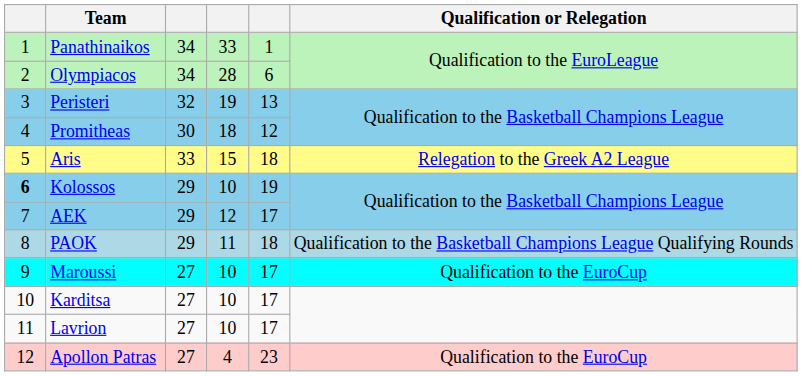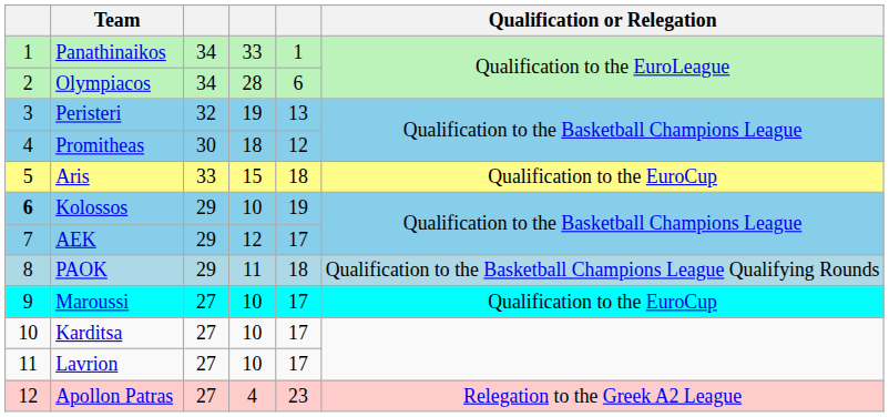 <table class="wikitable" style="text-align: center;">
 <tr>
 <th width=30></th>
 <th width=100>Team</th>
 <th width=30></th>
 <th width=30></th>
 <th width=30></th>
 <th>Qualification or Relegation</th>
 </tr>
 <tr bgcolor="#BBF3BB">
 <td>1</td>
 <td align=left><a href='#'>Panathinaikos</a></td>
 <td>34</td>
 <td>33</td>
 <td>1</td>
 <td rowspan=2>Qualification to the <a href='#'>EuroLeague</a></td>
 </tr>
 <tr bgcolor="#BBF3BB">
 <td>2</td>
 <td align=left><a href='#'>Olympiacos</a></td>
 <td>34</td>
 <td>28</td>
 <td>6</td>
 </tr>
 <tr |  bgcolor="87ceeb">
 <td>3</td>
 <td align="left"><a href='#'>Peristeri</a></td>
 <td>32</td>
 <td>19</td>
 <td>13</td>
 <td rowspan=2>Qualification to the <a href='#'>Basketball Champions League</a></td>
 </tr>
 <tr |  bgcolor="87ceeb">
 <td>4</td>
 <td align="left"><a href='#'>Promitheas</a></td>
 <td>30</td>
 <td>18</td>
 <td>12</td>
 </tr>
 <tr |  bgcolor="#FFFC88">
 <td>5</td>
 <td align=left><a href='#'>Aris</a></td>
 <td>33</td>
 <td>15</td>
 <td>18</td>
-<td rowspan="1"><a href='#'>Relegation</a> to the <a href='#'>Greek A2 League</a></td>
+<td rowspan=1>Qualification to the <a href='#'>EuroCup</a></td>
 </tr>
 <tr bgcolor="87ceeb">
 <td><strong>6</strong></td>
 <td align="left"><a href='#'>Kolossos</a></td>
 <td>29</td>
 <td>10</td>
 <td>19</td>
 <td rowspan=2>Qualification to the <a href='#'>Basketball Champions League</a></td>
 </tr>
 <tr |  bgcolor="87ceeb">
 <td>7</td>
 <td align="left"><a href='#'>AEK</a></td>
 <td>29</td>
 <td>12</td>
 <td>17</td>
 </tr>
 <tr bgcolor="#ADD8E6">
 <td>8</td>
 <td align="left"><a href='#'>PAOK</a></td>
 <td>29</td>
 <td>11</td>
 <td>18</td>
 <td rowspan=1>Qualification to the <a href='#'>Basketball Champions League</a> Qualifying Rounds</td>
 </tr>
 <tr bgcolor="#00FFFF">
 <td>9</td>
 <td align="left"><a href='#'>Maroussi</a></td>
 <td>27</td>
 <td>10</td>
 <td>17</td>
 <td rowspan=1>Qualification to the <a href='#'>EuroCup</a></td>
 </tr>
 <tr>
 <td>10</td>
 <td align="left"><a href='#'>Karditsa</a></td>
 <td>27</td>
 <td>10</td>
 <td>17</td>
 </tr>
 <tr>
 <td>11</td>
 <td align="left"><a href='#'>Lavrion</a></td>
 <td>27</td>
 <td>10</td>
 <td>17</td>
 </tr>
 <tr bgcolor="FFCCCC" |>
 <td>12</td>
 <td align="left"><a href='#'>Apollon Patras</a></td>
 <td>27</td>
 <td>4</td>
 <td>23</td>
-<td rowspan=1>Qualification to the <a href='#'>EuroCup</a></td>
+<td rowspan="1"><a href='#'>Relegation</a> to the <a href='#'>Greek A2 League</a></td>
 </tr>
 </table>
